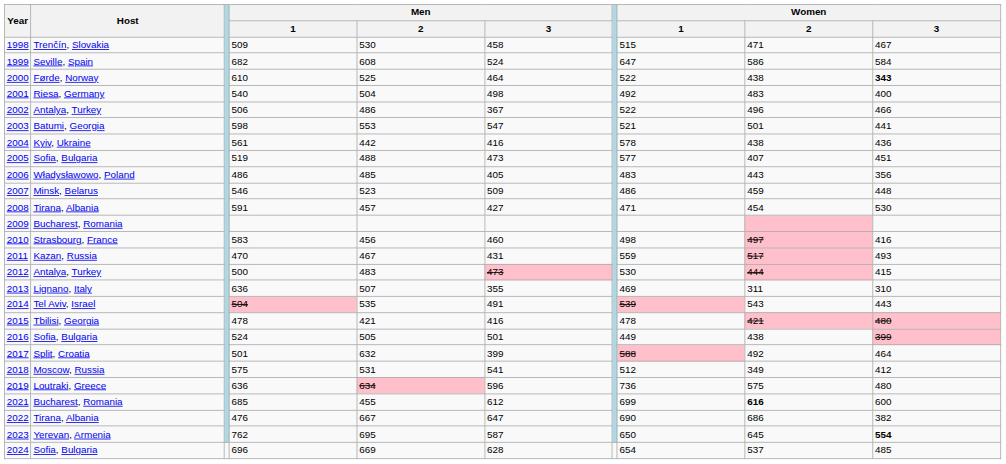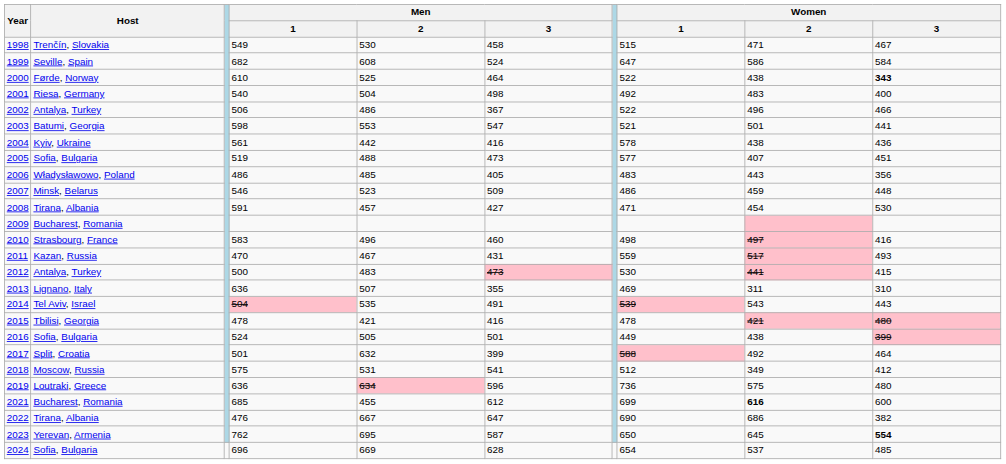 <table class="wikitable" style="text-align:center; font-size:75%">
 <tr>
 <th rowspan="2" style="width:20px;">Year</th>
 <th rowspan="2" style="width:230px;">Host</th>
 <td rowspan=27 bgcolor=lightblue></td>
 <th colspan=3>Men</th>
 <td rowspan=27 bgcolor=lightblue></td>
 <th colspan=3>Women</th>
 </tr>
 <tr>
 <th width=150>1</th>
 <th width=150>2</th>
 <th width=150>3</th>
 <th width=150>1</th>
 <th width=150>2</th>
 <th width=150>3</th>
 </tr>
 <tr align=left>
 <td><a href='#'>1998</a></td>
 <td> <a href='#'>Trenčín</a>, <a href='#'>Slovakia</a></td>
-<td> 509</td>
+<td> 549</td>
 <td> 530</td>
 <td> 458</td>
 <td> 515</td>
 <td> 471</td>
 <td> 467</td>
 </tr>
 <tr align=left>
 <td><a href='#'>1999</a></td>
 <td> <a href='#'>Seville</a>, <a href='#'>Spain</a></td>
 <td> 682</td>
 <td> 608</td>
 <td> 524</td>
 <td> 647</td>
 <td> 586</td>
 <td> 584</td>
 </tr>
 <tr align=left>
 <td><a href='#'>2000</a></td>
 <td> <a href='#'>Førde</a>, <a href='#'>Norway</a></td>
 <td> 610</td>
 <td> 525</td>
 <td> 464</td>
 <td> 522</td>
 <td> 438</td>
 <td><strong> 343</strong></td>
 </tr>
 <tr align=left>
 <td><a href='#'>2001</a></td>
 <td> <a href='#'>Riesa</a>, <a href='#'>Germany</a></td>
 <td> 540</td>
 <td> 504</td>
 <td> 498</td>
 <td> 492</td>
 <td> 483</td>
 <td> 400</td>
 </tr>
 <tr align=left>
 <td><a href='#'>2002</a></td>
 <td> <a href='#'>Antalya</a>, <a href='#'>Turkey</a></td>
 <td> 506</td>
 <td> 486</td>
 <td> 367</td>
 <td> 522</td>
 <td> 496</td>
 <td> 466</td>
 </tr>
 <tr align=left>
 <td><a href='#'>2003</a></td>
 <td> <a href='#'>Batumi</a>, <a href='#'>Georgia</a></td>
 <td> 598</td>
 <td> 553</td>
 <td> 547</td>
 <td> 521</td>
 <td> 501</td>
 <td> 441</td>
 </tr>
 <tr align=left>
 <td><a href='#'>2004</a></td>
 <td> <a href='#'>Kyiv</a>, <a href='#'>Ukraine</a></td>
 <td> 561</td>
 <td> 442</td>
 <td> 416</td>
 <td> 578</td>
 <td> 438</td>
 <td> 436</td>
 </tr>
 <tr align=left>
 <td><a href='#'>2005</a></td>
 <td> <a href='#'>Sofia</a>, <a href='#'>Bulgaria</a></td>
 <td> 519</td>
 <td> 488</td>
 <td> 473</td>
 <td> 577</td>
 <td> 407</td>
 <td> 451</td>
 </tr>
 <tr align=left>
 <td><a href='#'>2006</a></td>
 <td> <a href='#'>Władysławowo</a>, <a href='#'>Poland</a></td>
 <td> 486</td>
 <td> 485</td>
 <td> 405</td>
 <td> 483</td>
 <td> 443</td>
 <td> 356</td>
 </tr>
 <tr align=left>
 <td><a href='#'>2007</a></td>
 <td> <a href='#'>Minsk</a>, <a href='#'>Belarus</a></td>
 <td> 546</td>
 <td> 523</td>
 <td> 509</td>
 <td> 486</td>
 <td> 459</td>
 <td> 448</td>
 </tr>
 <tr align=left>
 <td><a href='#'>2008</a></td>
 <td> <a href='#'>Tirana</a>, <a href='#'>Albania</a></td>
 <td> 591</td>
 <td> 457</td>
 <td> 427</td>
 <td> 471</td>
 <td> 454</td>
 <td> 530</td>
 </tr>
 <tr align=left>
 <td><a href='#'>2009</a></td>
 <td> <a href='#'>Bucharest</a>, <a href='#'>Romania</a></td>
 <td></td>
 <td></td>
 <td></td>
 <td></td>
 <td bgcolor=pink><s></s></td>
 <td></td>
 </tr>
 <tr align=left>
 <td><a href='#'>2010</a></td>
 <td> <a href='#'>Strasbourg</a>, <a href='#'>France</a></td>
 <td> 583</td>
-<td> 456</td>
+<td> 496</td>
 <td> 460</td>
 <td> 498</td>
 <td bgcolor=pink><s> 497</s></td>
 <td> 416</td>
 </tr>
 <tr align=left>
 <td><a href='#'>2011</a></td>
 <td> <a href='#'>Kazan</a>, <a href='#'>Russia</a></td>
 <td> 470</td>
 <td> 467</td>
 <td> 431</td>
 <td> 559</td>
 <td bgcolor=pink><s> 517</s></td>
 <td> 493</td>
 </tr>
 <tr align=left>
 <td><a href='#'>2012</a></td>
 <td> <a href='#'>Antalya</a>, <a href='#'>Turkey</a></td>
 <td> 500</td>
 <td> 483</td>
 <td bgcolor=pink><s> 473</s></td>
 <td> 530</td>
-<td bgcolor=pink><s> 444</s></td>
+<td bgcolor=pink><s> 441</s></td>
 <td> 415</td>
 </tr>
 <tr align=left>
 <td><a href='#'>2013</a></td>
 <td> <a href='#'>Lignano</a>, <a href='#'>Italy</a></td>
 <td> 636</td>
 <td> 507</td>
 <td> 355</td>
 <td> 469</td>
 <td> 311</td>
 <td> 310</td>
 </tr>
 <tr align=left>
 <td><a href='#'>2014</a></td>
 <td> <a href='#'>Tel Aviv</a>, <a href='#'>Israel</a></td>
 <td bgcolor=pink><s> 504</s></td>
 <td> 535</td>
 <td> 491</td>
 <td bgcolor=pink><s> 539</s></td>
 <td> 543</td>
 <td> 443</td>
 </tr>
 <tr align=left>
 <td><a href='#'>2015</a></td>
 <td> <a href='#'>Tbilisi</a>, <a href='#'>Georgia</a></td>
 <td> 478</td>
 <td> 421</td>
 <td> 416</td>
 <td> 478</td>
 <td bgcolor=pink><s> 421</s></td>
 <td bgcolor=pink><s> 480</s></td>
 </tr>
 <tr align=left>
 <td><a href='#'>2016</a></td>
 <td> <a href='#'>Sofia</a>, <a href='#'>Bulgaria</a></td>
 <td> 524</td>
 <td> 505</td>
 <td> 501</td>
 <td> 449</td>
 <td> 438</td>
 <td bgcolor=pink><s> 399</s></td>
 </tr>
 <tr align=left>
 <td><a href='#'>2017</a></td>
 <td> <a href='#'>Split</a>, <a href='#'>Croatia</a></td>
 <td> 501</td>
 <td> 632</td>
 <td> 399</td>
 <td bgcolor=pink><s> 588</s></td>
 <td> 492</td>
 <td> 464</td>
 </tr>
 <tr align=left>
 <td><a href='#'>2018</a></td>
 <td> <a href='#'>Moscow</a>, <a href='#'>Russia</a></td>
 <td> 575</td>
 <td> 531</td>
 <td> 541</td>
 <td> 512</td>
 <td> 349</td>
 <td> 412</td>
 </tr>
 <tr align=left>
 <td><a href='#'>2019</a></td>
 <td> <a href='#'>Loutraki</a>, <a href='#'>Greece</a></td>
 <td> 636</td>
 <td bgcolor=pink><s> 634</s></td>
 <td> 596</td>
 <td> 736</td>
 <td> 575</td>
 <td> 480</td>
 </tr>
 <tr align=left>
 <td><a href='#'>2021</a></td>
 <td> <a href='#'>Bucharest</a>, <a href='#'>Romania</a></td>
 <td> 685</td>
 <td> 455</td>
 <td> 612</td>
 <td> 699</td>
 <td><strong> 616</strong></td>
 <td> 600</td>
 </tr>
 <tr align=left>
 <td><a href='#'>2022</a></td>
 <td> <a href='#'>Tirana</a>, <a href='#'>Albania</a></td>
 <td> 476</td>
 <td> 667</td>
 <td> 647</td>
 <td> 690</td>
 <td> 686</td>
 <td> 382</td>
 </tr>
 <tr align=left>
 <td><a href='#'>2023</a></td>
 <td> <a href='#'>Yerevan</a>, <a href='#'>Armenia</a></td>
 <td> 762</td>
 <td> 695</td>
 <td> 587</td>
 <td> 650</td>
 <td> 645</td>
 <td><strong> 554</strong></td>
 </tr>
 <tr align=left>
 <td><a href='#'>2024</a></td>
 <td> <a href='#'>Sofia</a>, <a href='#'>Bulgaria</a></td>
 <td></td>
 <td> 696</td>
 <td> 669</td>
 <td> 628</td>
 <td></td>
 <td> 654</td>
 <td> 537</td>
 <td> 485</td>
 </tr>
 </table>
